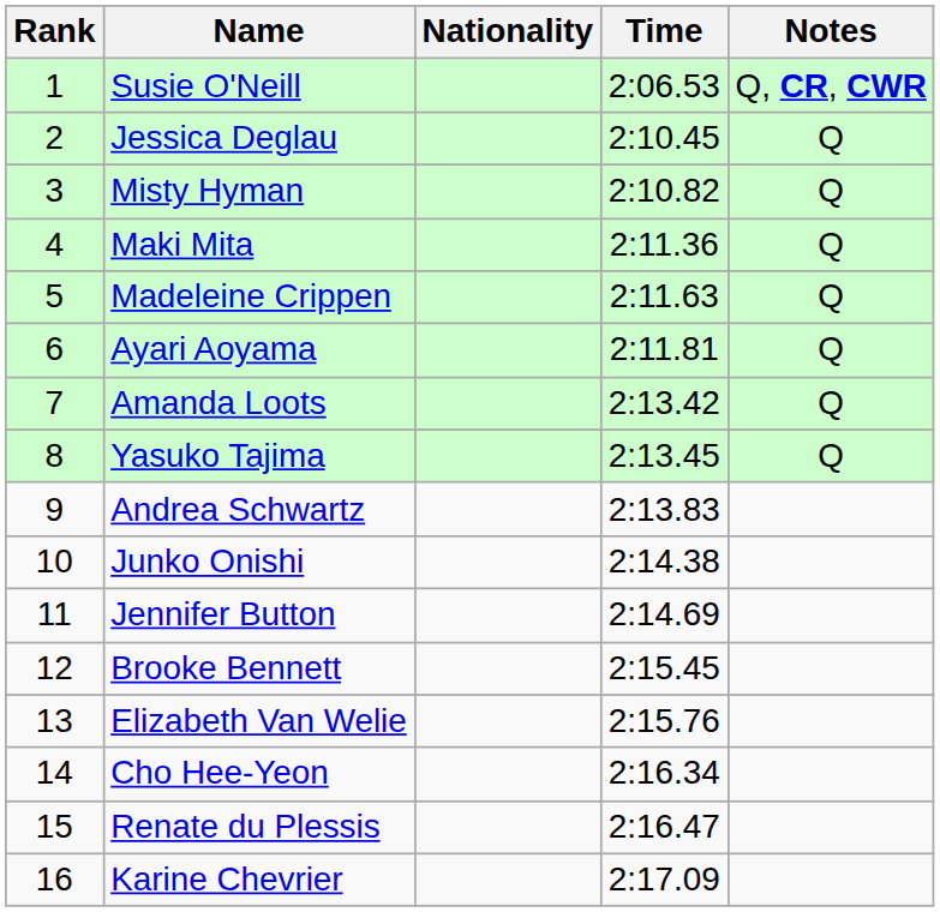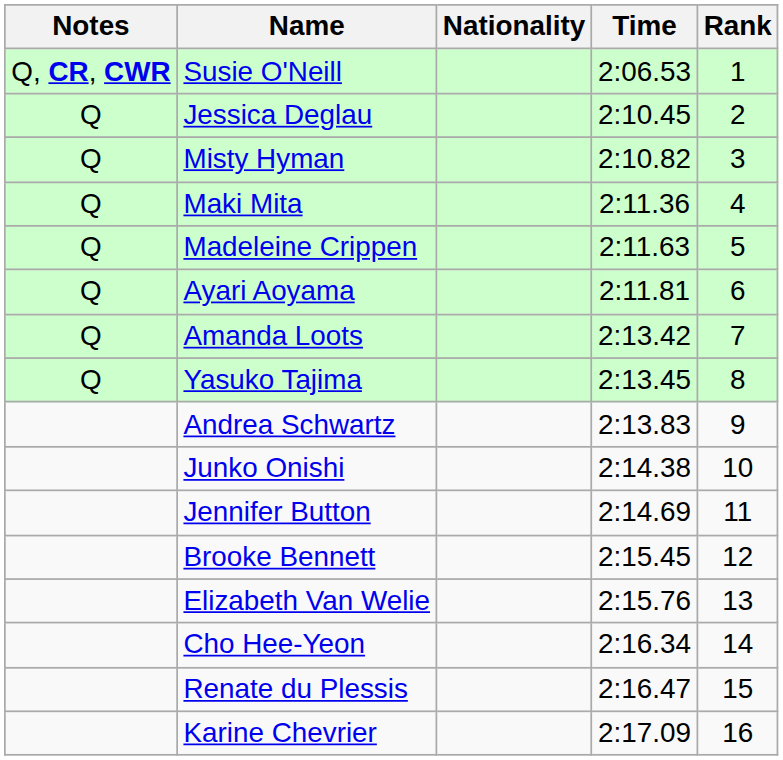 <table class="wikitable sortable" style="text-align:center">
 <tr>
-<th>Rank</th>
+<th>Notes</th>
 <th>Name</th>
 <th>Nationality</th>
 <th>Time</th>
-<th>Notes</th>
+<th>Rank</th>
 </tr>
 <tr bgcolor=ccffcc>
-<td>1</td>
+<td>Q, <strong><a href='#'>CR</a></strong>, <strong><a href='#'>CWR</a></strong></td>
 <td align=left><a href='#'>Susie O'Neill</a></td>
 <td align=left></td>
 <td>2:06.53</td>
-<td>Q, <strong><a href='#'>CR</a></strong>, <strong><a href='#'>CWR</a></strong></td>
+<td>1</td>
 </tr>
 <tr bgcolor=ccffcc>
-<td>2</td>
+<td>Q</td>
 <td align=left><a href='#'>Jessica Deglau</a></td>
 <td align=left></td>
 <td>2:10.45</td>
-<td>Q</td>
+<td>2</td>
 </tr>
 <tr bgcolor=ccffcc>
-<td>3</td>
+<td>Q</td>
 <td align=left><a href='#'>Misty Hyman</a></td>
 <td align=left></td>
 <td>2:10.82</td>
-<td>Q</td>
+<td>3</td>
 </tr>
 <tr bgcolor=ccffcc>
-<td>4</td>
+<td>Q</td>
 <td align=left><a href='#'>Maki Mita</a></td>
 <td align=left></td>
 <td>2:11.36</td>
-<td>Q</td>
+<td>4</td>
 </tr>
 <tr bgcolor=ccffcc>
-<td>5</td>
+<td>Q</td>
 <td align=left><a href='#'>Madeleine Crippen</a></td>
 <td align=left></td>
 <td>2:11.63</td>
-<td>Q</td>
+<td>5</td>
 </tr>
 <tr bgcolor=ccffcc>
-<td>6</td>
+<td>Q</td>
 <td align=left><a href='#'>Ayari Aoyama</a></td>
 <td align=left></td>
 <td>2:11.81</td>
-<td>Q</td>
+<td>6</td>
 </tr>
 <tr bgcolor=ccffcc>
-<td>7</td>
+<td>Q</td>
 <td align=left><a href='#'>Amanda Loots</a></td>
 <td align=left></td>
 <td>2:13.42</td>
-<td>Q</td>
+<td>7</td>
 </tr>
 <tr bgcolor=ccffcc>
-<td>8</td>
+<td>Q</td>
 <td align=left><a href='#'>Yasuko Tajima</a></td>
 <td align=left></td>
 <td>2:13.45</td>
-<td>Q</td>
+<td>8</td>
 </tr>
 <tr>
-<td>9</td>
+<td></td>
 <td align=left><a href='#'>Andrea Schwartz</a></td>
 <td align=left></td>
 <td>2:13.83</td>
-<td></td>
+<td>9</td>
 </tr>
 <tr>
-<td>10</td>
+<td></td>
 <td align=left><a href='#'>Junko Onishi</a></td>
 <td align=left></td>
 <td>2:14.38</td>
-<td></td>
+<td>10</td>
 </tr>
 <tr>
-<td>11</td>
+<td></td>
 <td align=left><a href='#'>Jennifer Button</a></td>
 <td align=left></td>
 <td>2:14.69</td>
-<td></td>
+<td>11</td>
 </tr>
 <tr>
-<td>12</td>
+<td></td>
 <td align=left><a href='#'>Brooke Bennett</a></td>
 <td align=left></td>
 <td>2:15.45</td>
-<td></td>
+<td>12</td>
 </tr>
 <tr>
-<td>13</td>
+<td></td>
 <td align=left><a href='#'>Elizabeth Van Welie</a></td>
 <td align=left></td>
 <td>2:15.76</td>
-<td></td>
+<td>13</td>
 </tr>
 <tr>
-<td>14</td>
+<td></td>
 <td align=left><a href='#'>Cho Hee-Yeon</a></td>
 <td align=left></td>
 <td>2:16.34</td>
-<td></td>
+<td>14</td>
 </tr>
 <tr>
-<td>15</td>
+<td></td>
 <td align=left><a href='#'>Renate du Plessis</a></td>
 <td align=left></td>
 <td>2:16.47</td>
-<td></td>
+<td>15</td>
 </tr>
 <tr>
-<td>16</td>
+<td></td>
 <td align=left><a href='#'>Karine Chevrier</a></td>
 <td align=left></td>
 <td>2:17.09</td>
-<td></td>
+<td>16</td>
 </tr>
 </table>
